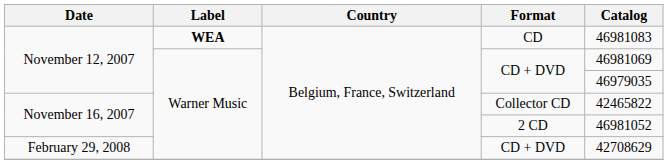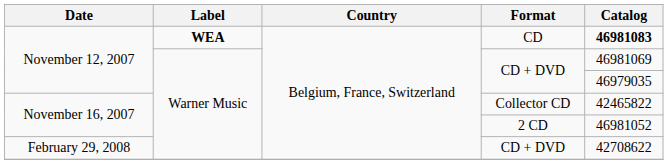 <table class="wikitable" width="60%" border="1">
 <tr>
 <th>Date</th>
 <th>Label</th>
 <th>Country</th>
 <th>Format</th>
 <th>Catalog</th>
 </tr>
 <tr>
 <td rowspan=3 align=center>November 12, 2007</td>
 <td rowspan=1 align=center><strong>WEA</strong></td>
 <td rowspan=6 align=center>Belgium, France, Switzerland</td>
 <td rowspan=1 align=center>CD</td>
-<td align=center>46981083</td>
+<td align=center><strong>46981083</strong></td>
 </tr>
 <tr>
 <td rowspan=5 align=center>Warner Music</td>
 <td rowspan=2 align=center>CD + DVD</td>
 <td align=center>46981069</td>
 </tr>
 <tr>
 <td align=center>46979035</td>
 </tr>
 <tr>
 <td rowspan=2 align=center>November 16, 2007</td>
 <td align=center>Collector CD</td>
 <td align=center>42465822</td>
 </tr>
 <tr>
 <td align=center>2 CD</td>
 <td align=center>46981052</td>
 </tr>
 <tr>
 <td align=center>February 29, 2008</td>
 <td align=center>CD + DVD</td>
-<td align=center>42708629</td>
+<td align=center>42708622</td>
 </tr>
 <tr>
 </tr>
 </table>
